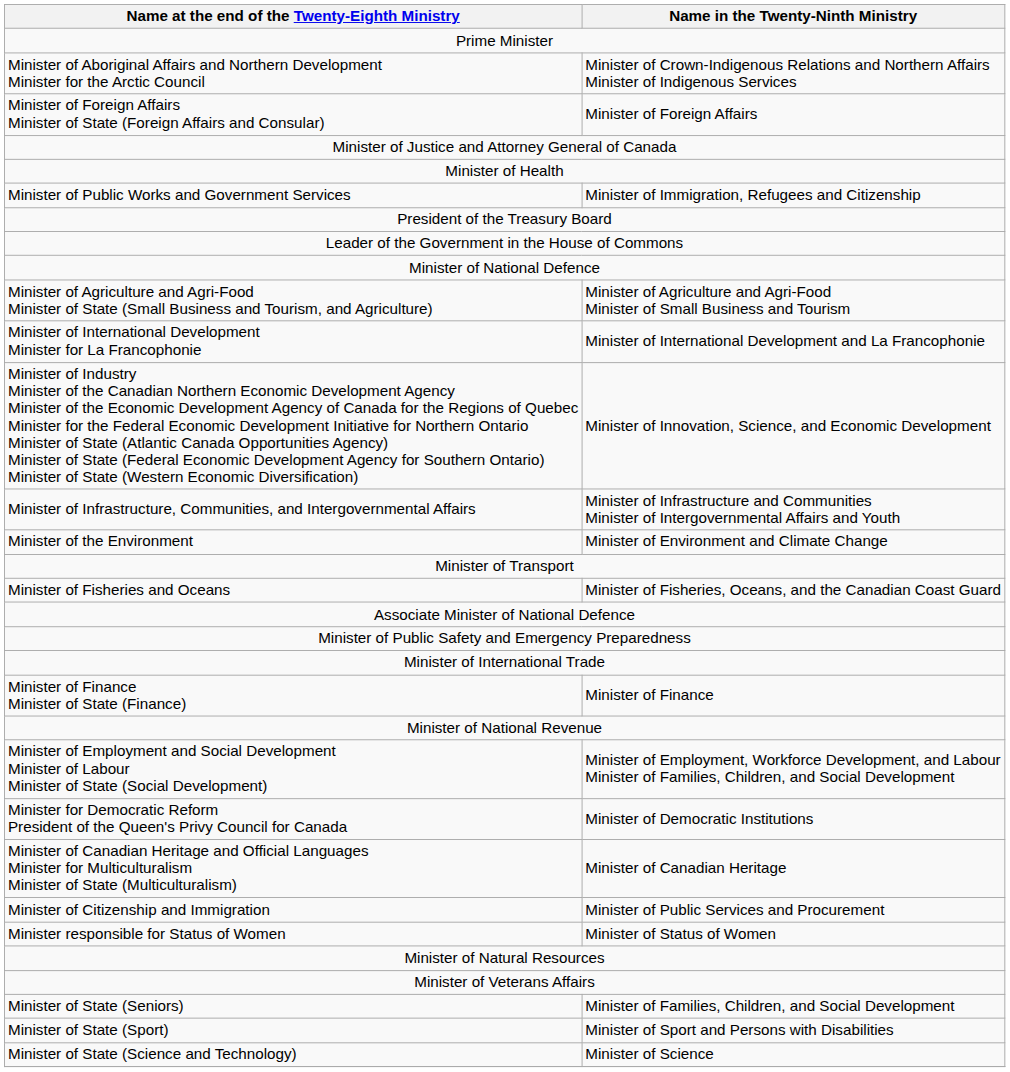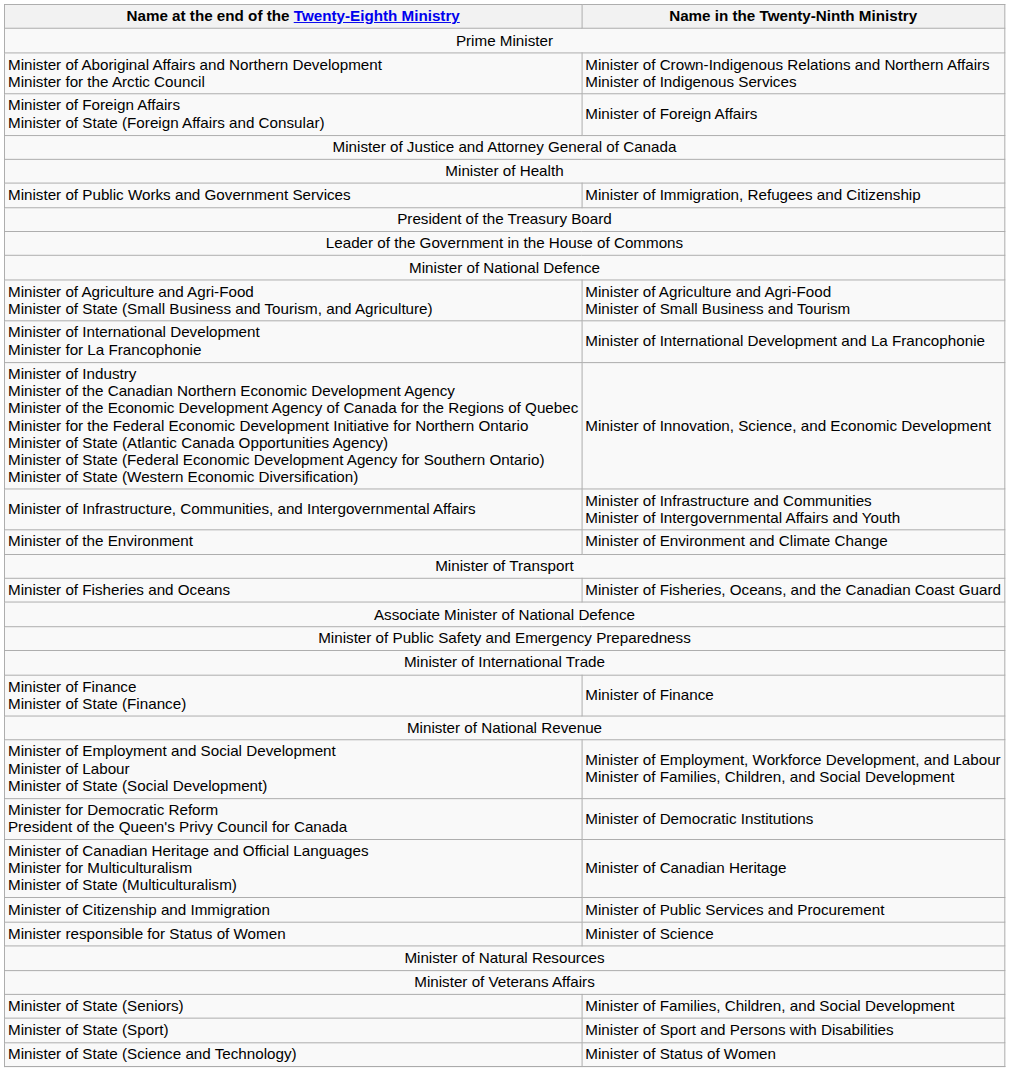 <table class="wikitable">
 <tr>
 <th>Name at the end of the <a href='#'>Twenty-Eighth Ministry</a></th>
 <th>Name in the Twenty-Ninth Ministry</th>
 </tr>
 <tr>
 <td colspan="2" style="text-align:center">Prime Minister</td>
 </tr>
 <tr>
 <td>Minister of Aboriginal Affairs and Northern Development<br>Minister for the Arctic Council</td>
 <td>Minister of Crown-Indigenous Relations and Northern Affairs<br>Minister of Indigenous Services</td>
 </tr>
 <tr>
 <td>Minister of Foreign Affairs<br>Minister of State (Foreign Affairs and Consular)</td>
 <td>Minister of Foreign Affairs</td>
 </tr>
 <tr>
 <td colspan="2" style="text-align:center">Minister of Justice and Attorney General of Canada</td>
 </tr>
 <tr>
 <td colspan="2" style="text-align:center">Minister of Health</td>
 </tr>
 <tr>
 <td>Minister of Public Works and Government Services</td>
 <td>Minister of Immigration, Refugees and Citizenship</td>
 </tr>
 <tr>
 <td colspan="2" style="text-align:center">President of the Treasury Board</td>
 </tr>
 <tr>
 <td colspan="2" style="text-align:center">Leader of the Government in the House of Commons</td>
 </tr>
 <tr>
 <td colspan="2" style="text-align:center">Minister of National Defence</td>
 </tr>
 <tr>
 <td>Minister of Agriculture and Agri-Food<br>Minister of State (Small Business and Tourism, and Agriculture)</td>
 <td>Minister of Agriculture and Agri-Food<br>Minister of Small Business and Tourism</td>
 </tr>
 <tr>
 <td>Minister of International Development<br>Minister for La Francophonie</td>
 <td>Minister of International Development and La Francophonie</td>
 </tr>
 <tr>
 <td>Minister of Industry<br>Minister of the Canadian Northern Economic Development Agency<br>Minister of the Economic Development Agency of Canada for the Regions of Quebec<br>Minister for the Federal Economic Development Initiative for Northern Ontario<br>Minister of State (Atlantic Canada Opportunities Agency)<br>Minister of State (Federal Economic Development Agency for Southern Ontario)<br>Minister of State (Western Economic Diversification)</td>
 <td>Minister of Innovation, Science, and Economic Development</td>
 </tr>
 <tr>
 <td>Minister of Infrastructure, Communities, and Intergovernmental Affairs</td>
 <td>Minister of Infrastructure and Communities<br>Minister of Intergovernmental Affairs and Youth</td>
 </tr>
 <tr>
 <td>Minister of the Environment</td>
 <td>Minister of Environment and Climate Change</td>
 </tr>
 <tr>
 <td colspan="2" style="text-align:center">Minister of Transport</td>
 </tr>
 <tr>
 <td>Minister of Fisheries and Oceans</td>
 <td>Minister of Fisheries, Oceans, and the Canadian Coast Guard</td>
 </tr>
 <tr>
 <td colspan="2" style="text-align:center">Associate Minister of National Defence</td>
 </tr>
 <tr>
 <td colspan="2" style="text-align:center">Minister of Public Safety and Emergency Preparedness</td>
 </tr>
 <tr>
 <td colspan="2" style="text-align:center">Minister of International Trade</td>
 </tr>
 <tr>
 <td>Minister of Finance<br>Minister of State (Finance)</td>
 <td>Minister of Finance</td>
 </tr>
 <tr>
 <td colspan="2" style="text-align:center">Minister of National Revenue</td>
 </tr>
 <tr>
 <td>Minister of Employment and Social Development<br>Minister of Labour<br>Minister of State (Social Development)</td>
 <td>Minister of Employment, Workforce Development, and Labour<br>Minister of Families, Children, and Social Development</td>
 </tr>
 <tr>
 <td>Minister for Democratic Reform<br>President of the Queen's Privy Council for Canada</td>
 <td>Minister of Democratic Institutions</td>
 </tr>
 <tr>
 <td>Minister of Canadian Heritage and Official Languages<br>Minister for Multiculturalism<br>Minister of State (Multiculturalism)</td>
 <td>Minister of Canadian Heritage</td>
 </tr>
 <tr>
 <td>Minister of Citizenship and Immigration</td>
 <td>Minister of Public Services and Procurement</td>
 </tr>
 <tr>
 <td>Minister responsible for Status of Women</td>
-<td>Minister of Status of Women</td>
+<td>Minister of Science</td>
 </tr>
 <tr>
 <td colspan="2" style="text-align:center">Minister of Natural Resources</td>
 </tr>
 <tr>
 <td colspan="2" style="text-align:center">Minister of Veterans Affairs</td>
 </tr>
 <tr>
 <td>Minister of State (Seniors)</td>
 <td>Minister of Families, Children, and Social Development</td>
 </tr>
 <tr>
 <td>Minister of State (Sport)</td>
 <td>Minister of Sport and Persons with Disabilities</td>
 </tr>
 <tr>
 <td>Minister of State (Science and Technology)</td>
-<td>Minister of Science</td>
+<td>Minister of Status of Women</td>
 </tr>
 <tr>
 </tr>
 </table>
